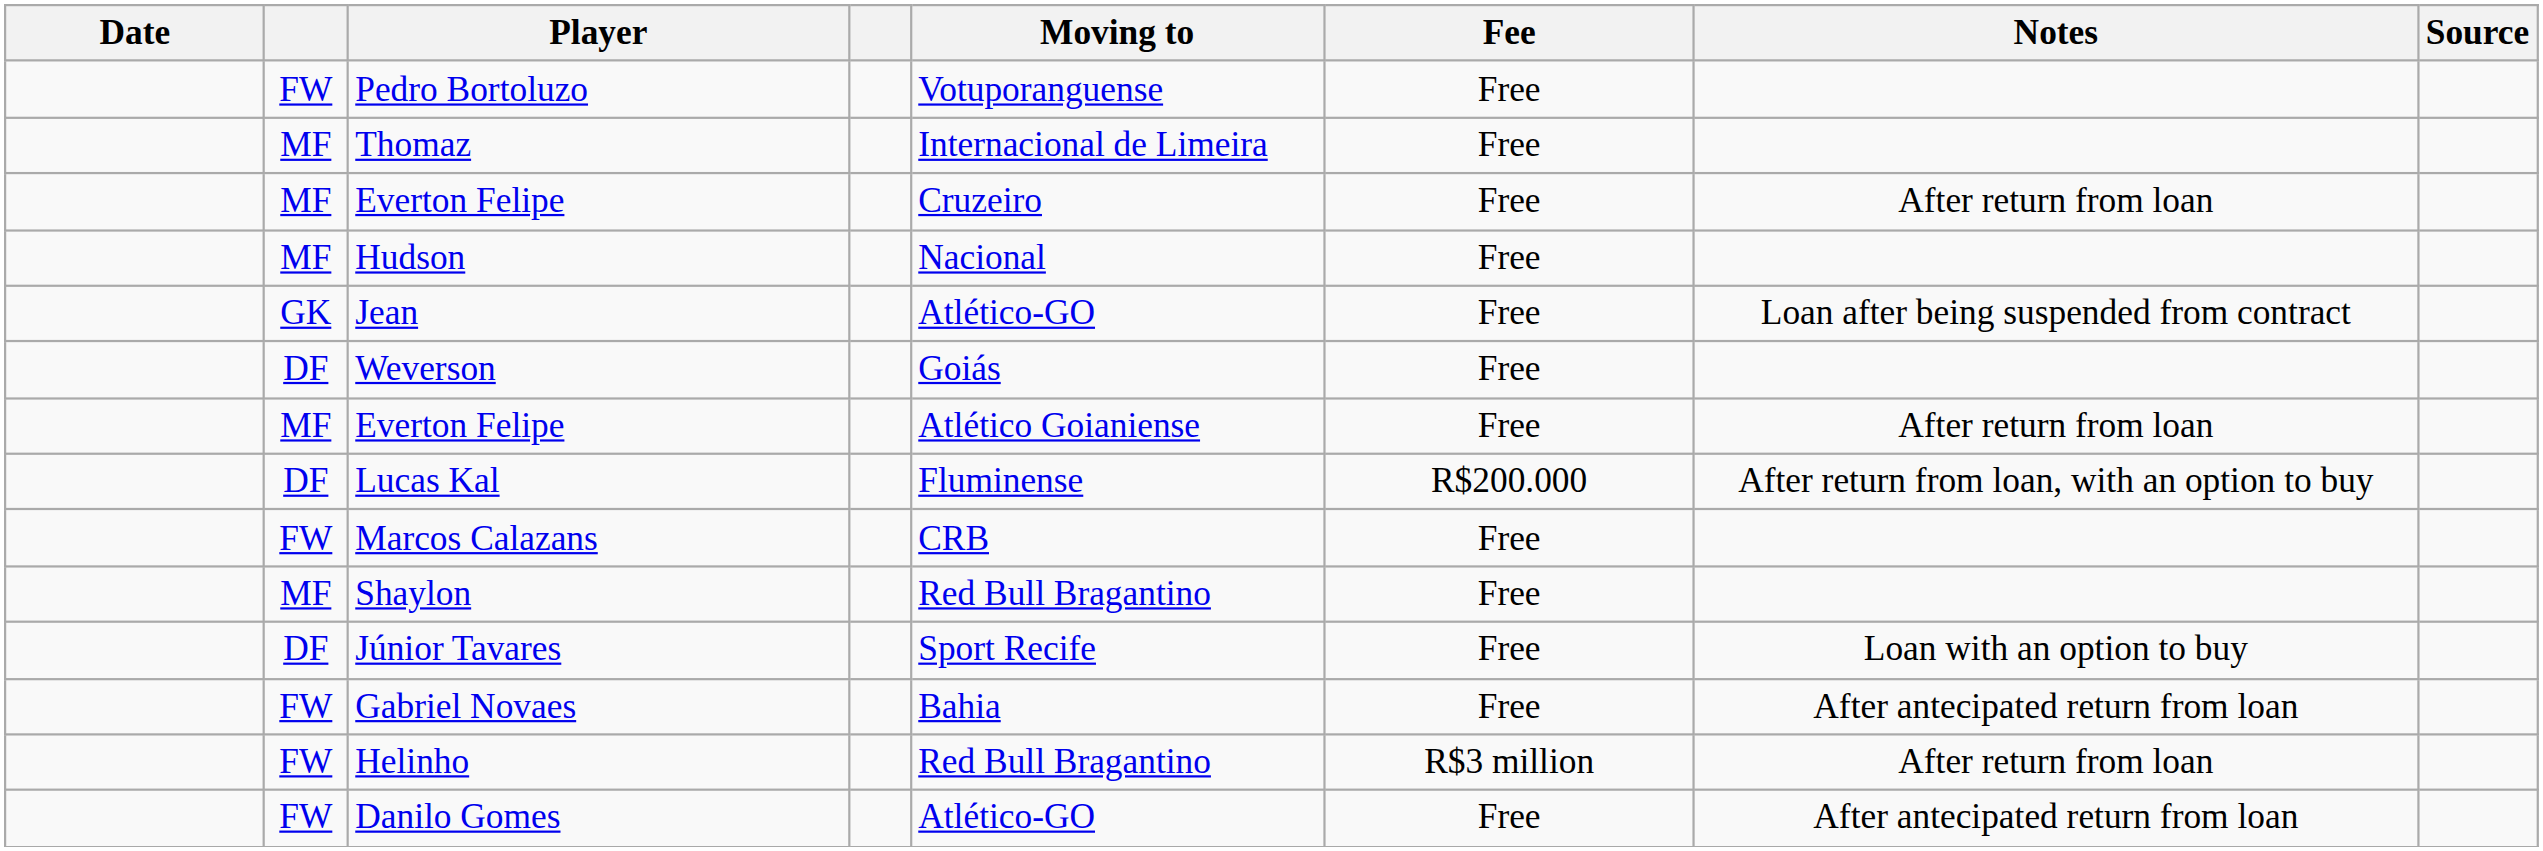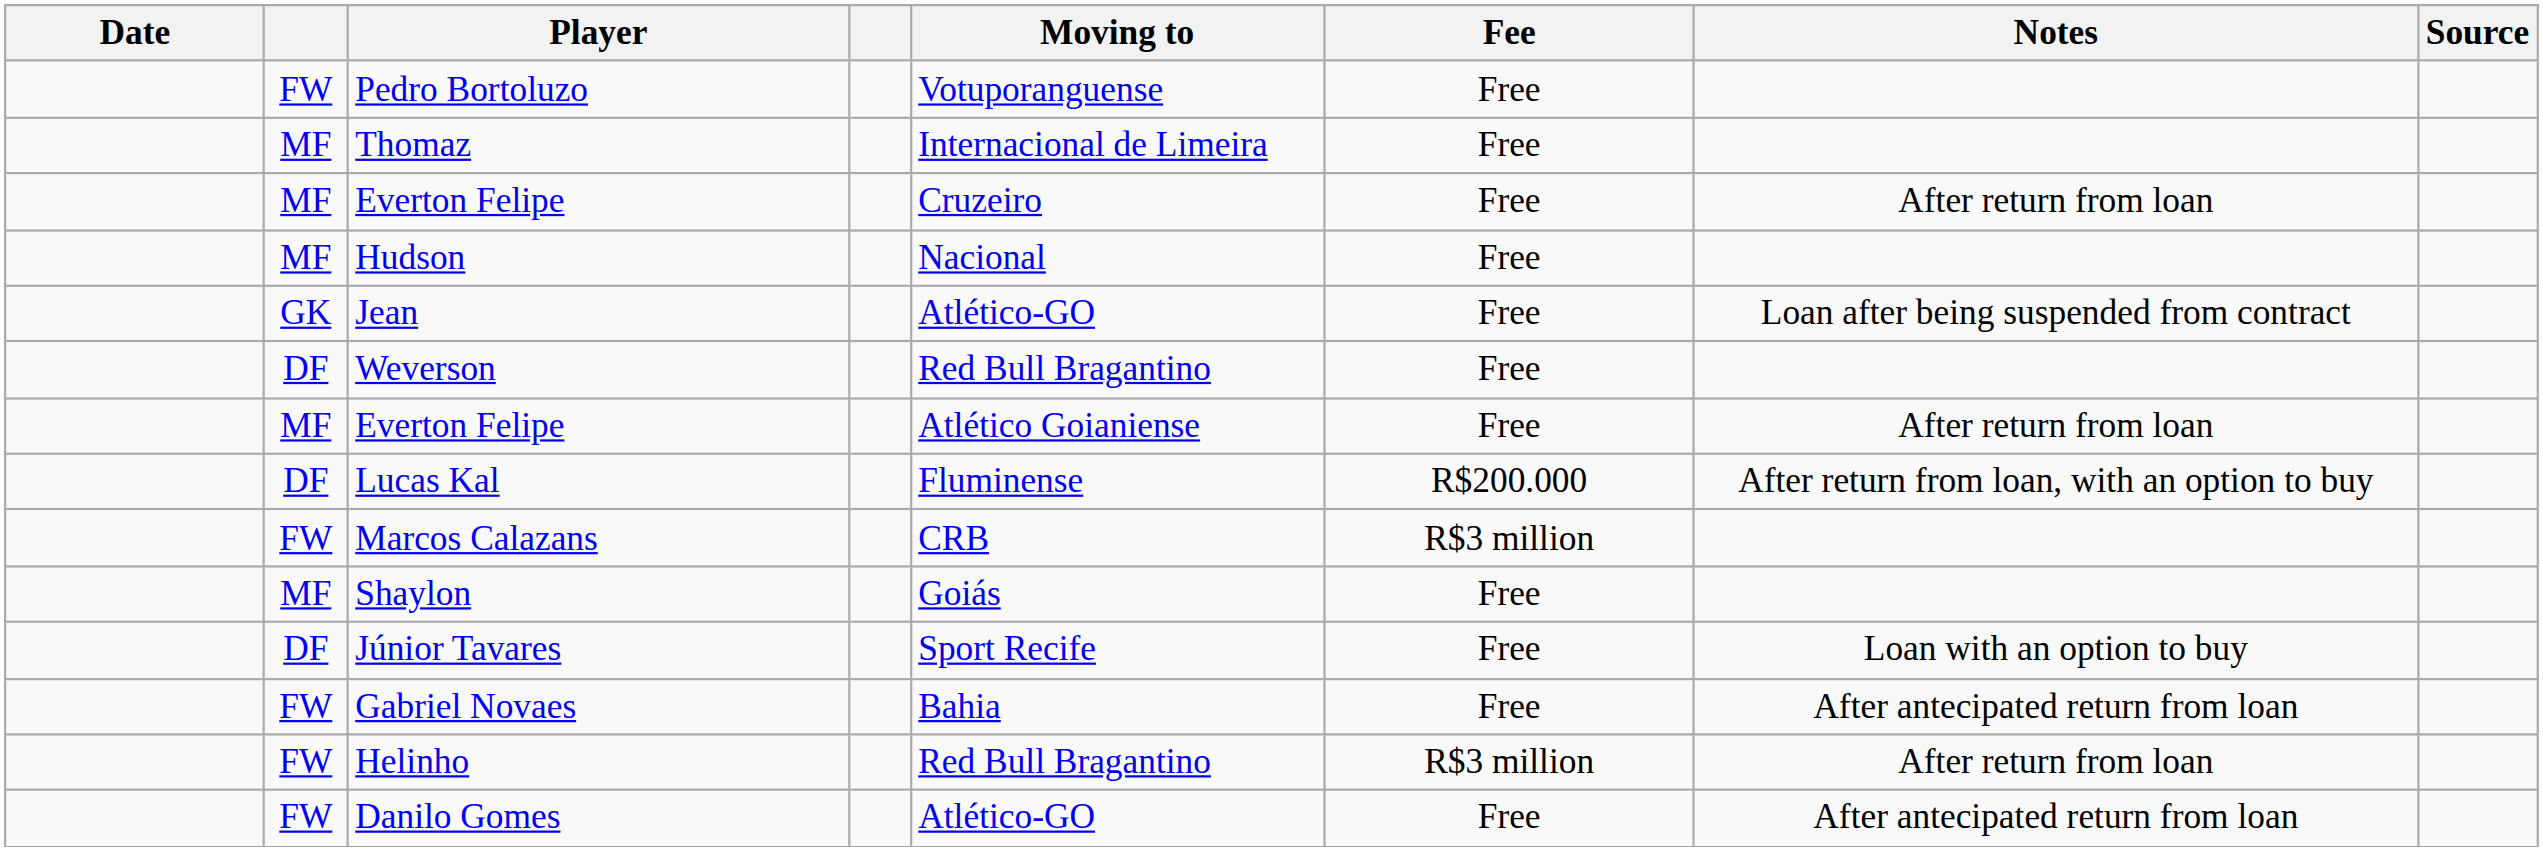 <table class="wikitable sortable">
 <tr>
 <th style="width:110px">Date</th>
 <th style="width:30px"></th>
 <th style="width:220px">Player</th>
 <th style="width:20px"></th>
 <th style="width:180px">Moving to</th>
 <th style="width:160px">Fee</th>
 <th style="width:320px" class="unsortable">Notes</th>
 <th style="width:35px">Source</th>
 </tr>
 <tr>
 <td></td>
 <td style="text-align:center"><a href='#'>FW</a></td>
 <td> <a href='#'>Pedro Bortoluzo</a></td>
 <td style="text-align:center"></td>
 <td> <a href='#'>Votuporanguense</a></td>
 <td style="text-align:center">Free</td>
 <td style="text-align:center"></td>
 <td></td>
 </tr>
 <tr>
 <td></td>
 <td style="text-align:center"><a href='#'>MF</a></td>
 <td> <a href='#'>Thomaz</a></td>
 <td style="text-align:center"></td>
 <td> <a href='#'>Internacional de Limeira</a></td>
 <td style="text-align:center">Free</td>
 <td style="text-align:center"></td>
 <td></td>
 </tr>
 <tr>
 <td></td>
 <td style="text-align:center"><a href='#'>MF</a></td>
 <td> <a href='#'>Everton Felipe</a></td>
 <td style="text-align:center"></td>
 <td> <a href='#'>Cruzeiro</a></td>
 <td style="text-align:center">Free</td>
 <td style="text-align:center">After return from loan</td>
 <td></td>
 </tr>
 <tr>
 <td></td>
 <td style="text-align:center"><a href='#'>MF</a></td>
 <td> <a href='#'>Hudson</a></td>
 <td style="text-align:center"></td>
 <td> <a href='#'>Nacional</a></td>
 <td style="text-align:center">Free</td>
 <td style="text-align:center"></td>
 <td></td>
 </tr>
 <tr>
 <td></td>
 <td style="text-align:center"><a href='#'>GK</a></td>
 <td> <a href='#'>Jean</a></td>
 <td style="text-align:center"></td>
 <td> <a href='#'>Atlético-GO</a></td>
 <td style="text-align:center">Free</td>
 <td style="text-align:center">Loan after being suspended from contract</td>
 <td></td>
 </tr>
 <tr>
 <td></td>
 <td style="text-align:center"><a href='#'>DF</a></td>
 <td> <a href='#'>Weverson</a></td>
 <td style="text-align:center"></td>
-<td> <a href='#'>Goiás</a></td>
+<td> <a href='#'>Red Bull Bragantino</a></td>
 <td style="text-align:center">Free</td>
 <td style="text-align:center"></td>
 <td></td>
 </tr>
 <tr>
 <td></td>
 <td style="text-align:center"><a href='#'>MF</a></td>
 <td> <a href='#'>Everton Felipe</a></td>
 <td style="text-align:center"></td>
 <td> <a href='#'>Atlético Goianiense</a></td>
 <td style="text-align:center">Free</td>
 <td style="text-align:center">After return from loan</td>
 <td></td>
 </tr>
 <tr>
 <td></td>
 <td style="text-align:center"><a href='#'>DF</a></td>
 <td> <a href='#'>Lucas Kal</a></td>
 <td style="text-align:center"></td>
 <td> <a href='#'>Fluminense</a></td>
 <td style="text-align:center">R$200.000</td>
 <td style="text-align:center">After return from loan, with an option to buy</td>
 <td></td>
 </tr>
 <tr>
 <td></td>
 <td style="text-align:center"><a href='#'>FW</a></td>
 <td> <a href='#'>Marcos Calazans</a></td>
 <td style="text-align:center"></td>
 <td> <a href='#'>CRB</a></td>
-<td style="text-align:center">Free</td>
+<td style="text-align:center">R$3 million</td>
 <td style="text-align:center"></td>
 <td></td>
 </tr>
 <tr>
 <td></td>
 <td style="text-align:center"><a href='#'>MF</a></td>
 <td> <a href='#'>Shaylon</a></td>
 <td style="text-align:center"></td>
-<td> <a href='#'>Red Bull Bragantino</a></td>
+<td> <a href='#'>Goiás</a></td>
 <td style="text-align:center">Free</td>
 <td style="text-align:center"></td>
 <td></td>
 </tr>
 <tr>
 <td></td>
 <td style="text-align:center"><a href='#'>DF</a></td>
 <td> <a href='#'>Júnior Tavares</a></td>
 <td style="text-align:center"></td>
 <td> <a href='#'>Sport Recife</a></td>
 <td style="text-align:center">Free</td>
 <td style="text-align:center">Loan with an option to buy</td>
 <td></td>
 </tr>
 <tr>
 <td></td>
 <td style="text-align:center"><a href='#'>FW</a></td>
 <td> <a href='#'>Gabriel Novaes</a></td>
 <td style="text-align:center"></td>
 <td> <a href='#'>Bahia</a></td>
 <td style="text-align:center">Free</td>
 <td style="text-align:center">After antecipated return from loan</td>
 <td></td>
 </tr>
 <tr>
 <td></td>
 <td style="text-align:center"><a href='#'>FW</a></td>
 <td> <a href='#'>Helinho</a></td>
 <td style="text-align:center"></td>
 <td> <a href='#'>Red Bull Bragantino</a></td>
 <td style="text-align:center">R$3 million</td>
 <td style="text-align:center">After return from loan</td>
 <td></td>
 </tr>
 <tr>
 <td></td>
 <td style="text-align:center"><a href='#'>FW</a></td>
 <td> <a href='#'>Danilo Gomes</a></td>
 <td style="text-align:center"></td>
 <td> <a href='#'>Atlético-GO</a></td>
 <td style="text-align:center">Free</td>
 <td style="text-align:center">After antecipated return from loan</td>
 <td></td>
 </tr>
 <tr>
 </tr>
 </table>
